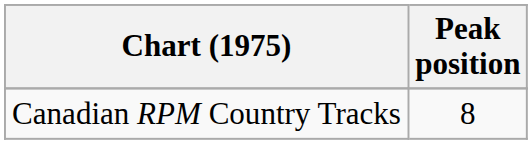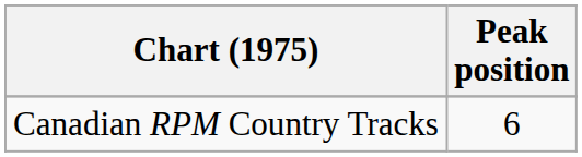 <table class="wikitable sortable">
 <tr>
 <th align="left">Chart (1975)</th>
 <th align="center">Peak<br>position</th>
 </tr>
 <tr>
 </tr>
 <tr>
 <td align="left">Canadian <em>RPM</em> Country Tracks</td>
-<td align="center">8</td>
+<td align="center">6</td>
 </tr>
 </table>
